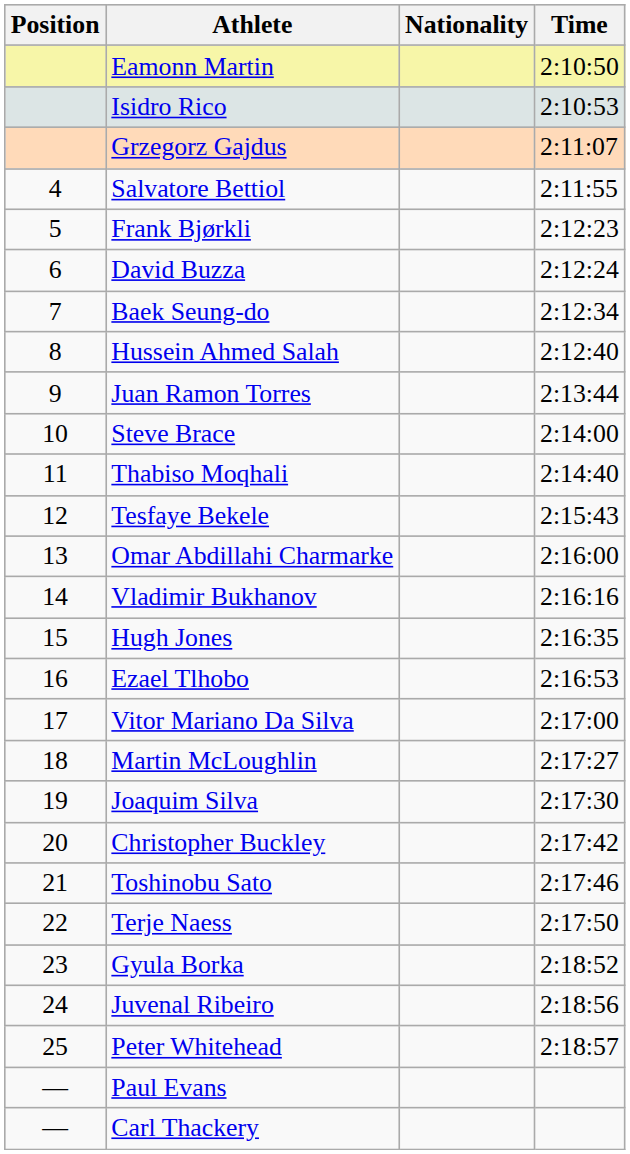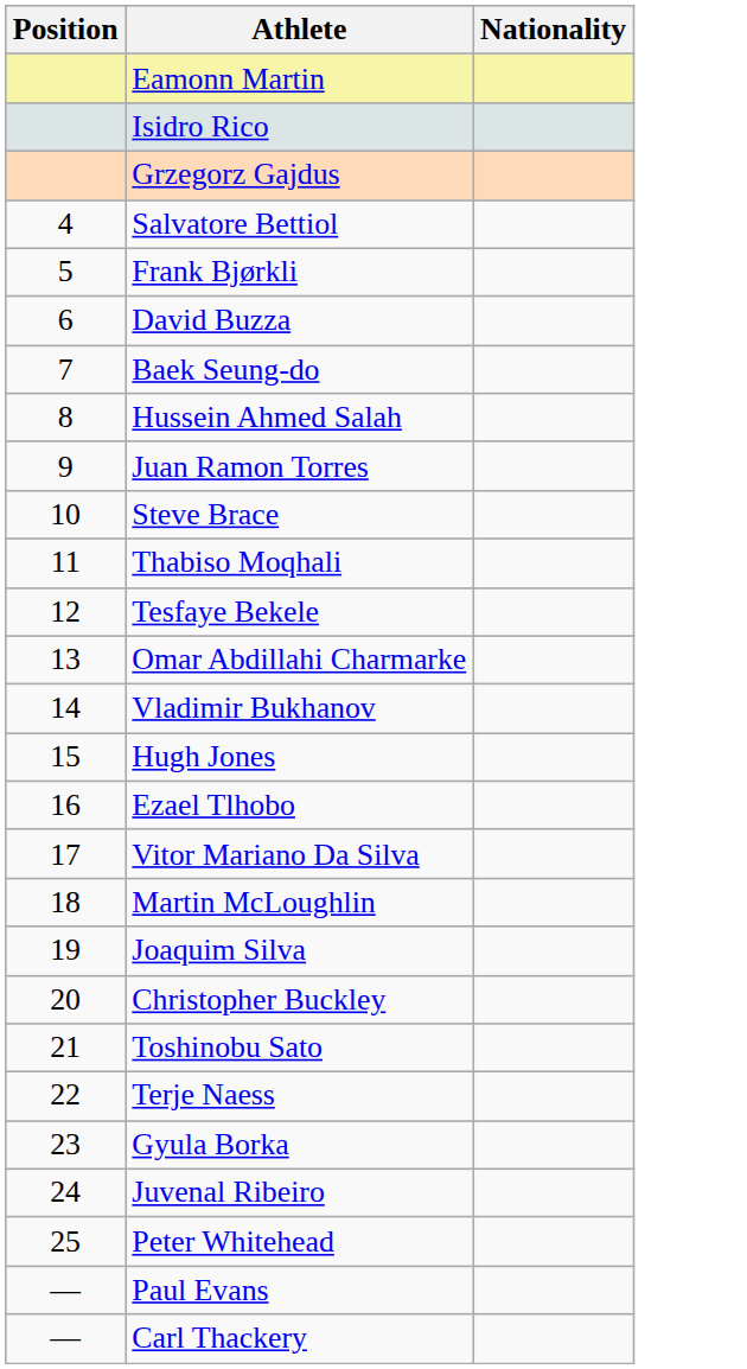 <table class="wikitable sortable">
 <tr>
 <th>Position</th>
 <th>Athlete</th>
 <th>Nationality</th>
-<th>Time</th>
 </tr>
 <tr bgcolor="#F7F6A8">
 <td align=center></td>
 <td><a href='#'>Eamonn Martin</a></td>
 <td></td>
-<td>2:10:50</td>
 </tr>
 <tr bgcolor="#DCE5E5">
 <td align=center></td>
 <td><a href='#'>Isidro Rico</a></td>
 <td></td>
-<td>2:10:53</td>
 </tr>
 <tr bgcolor="#FFDAB9">
 <td align=center></td>
 <td><a href='#'>Grzegorz Gajdus</a></td>
 <td></td>
-<td>2:11:07</td>
 </tr>
 <tr>
 <td align=center>4</td>
 <td><a href='#'>Salvatore Bettiol</a></td>
 <td></td>
-<td>2:11:55</td>
 </tr>
 <tr>
 <td align=center>5</td>
 <td><a href='#'>Frank Bjørkli</a></td>
 <td></td>
-<td>2:12:23</td>
 </tr>
 <tr>
 <td align=center>6</td>
 <td><a href='#'>David Buzza</a></td>
 <td></td>
-<td>2:12:24</td>
 </tr>
 <tr>
 <td align=center>7</td>
 <td><a href='#'>Baek Seung-do</a></td>
 <td></td>
-<td>2:12:34</td>
 </tr>
 <tr>
 <td align=center>8</td>
 <td><a href='#'>Hussein Ahmed Salah</a></td>
 <td></td>
-<td>2:12:40</td>
 </tr>
 <tr>
 <td align=center>9</td>
 <td><a href='#'>Juan Ramon Torres</a></td>
 <td></td>
-<td>2:13:44</td>
 </tr>
 <tr>
 <td align=center>10</td>
 <td><a href='#'>Steve Brace</a></td>
 <td></td>
-<td>2:14:00</td>
 </tr>
 <tr>
 <td align=center>11</td>
 <td><a href='#'>Thabiso Moqhali</a></td>
 <td></td>
-<td>2:14:40</td>
 </tr>
 <tr>
 <td align=center>12</td>
 <td><a href='#'>Tesfaye Bekele</a></td>
 <td></td>
-<td>2:15:43</td>
 </tr>
 <tr>
 <td align=center>13</td>
 <td><a href='#'>Omar Abdillahi Charmarke</a></td>
 <td></td>
-<td>2:16:00</td>
 </tr>
 <tr>
 <td align=center>14</td>
 <td><a href='#'>Vladimir Bukhanov</a></td>
 <td></td>
-<td>2:16:16</td>
 </tr>
 <tr>
 <td align=center>15</td>
 <td><a href='#'>Hugh Jones</a></td>
 <td></td>
-<td>2:16:35</td>
 </tr>
 <tr>
 <td align=center>16</td>
 <td><a href='#'>Ezael Tlhobo</a></td>
 <td></td>
-<td>2:16:53</td>
 </tr>
 <tr>
 <td align=center>17</td>
 <td><a href='#'>Vitor Mariano Da Silva</a></td>
 <td></td>
-<td>2:17:00</td>
 </tr>
 <tr>
 <td align=center>18</td>
 <td><a href='#'>Martin McLoughlin</a></td>
 <td></td>
-<td>2:17:27</td>
 </tr>
 <tr>
 <td align=center>19</td>
 <td><a href='#'>Joaquim Silva</a></td>
 <td></td>
-<td>2:17:30</td>
 </tr>
 <tr>
 <td align=center>20</td>
 <td><a href='#'>Christopher Buckley</a></td>
 <td></td>
-<td>2:17:42</td>
 </tr>
 <tr>
 <td align=center>21</td>
 <td><a href='#'>Toshinobu Sato</a></td>
 <td></td>
-<td>2:17:46</td>
 </tr>
 <tr>
 <td align=center>22</td>
 <td><a href='#'>Terje Naess</a></td>
 <td></td>
-<td>2:17:50</td>
 </tr>
 <tr>
 <td align=center>23</td>
 <td><a href='#'>Gyula Borka</a></td>
 <td></td>
-<td>2:18:52</td>
 </tr>
 <tr>
 <td align=center>24</td>
 <td><a href='#'>Juvenal Ribeiro</a></td>
 <td></td>
-<td>2:18:56</td>
 </tr>
 <tr>
 <td align=center>25</td>
 <td><a href='#'>Peter Whitehead</a></td>
 <td></td>
-<td>2:18:57</td>
 </tr>
 <tr>
 <td align=center>—</td>
 <td><a href='#'>Paul Evans</a></td>
-<td></td>
 <td></td>
 </tr>
 <tr>
 <td align=center>—</td>
 <td><a href='#'>Carl Thackery</a></td>
 <td></td>
-<td></td>
 </tr>
 </table>
